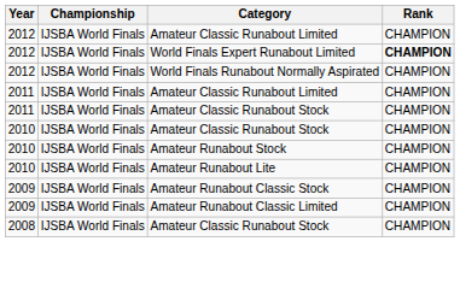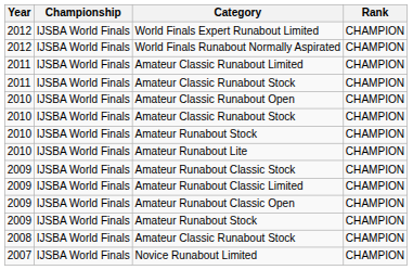 <table class="wikitable sortable">
 <tr>
 <th>Year</th>
 <th>Championship</th>
 <th>Category</th>
 <th>Rank</th>
 </tr>
 <tr>
 <td>2012</td>
 <td>IJSBA World Finals</td>
-<td>Amateur Classic Runabout Limited</td>
+<td>World Finals Expert Runabout Limited</td>
 <td>CHAMPION</td>
-</tr>
-<tr>
-<td>2012</td>
-<td>IJSBA World Finals</td>
-<td>World Finals Expert Runabout Limited</td>
-<td><strong>CHAMPION</strong></td>
 </tr>
 <tr>
 <td>2012</td>
 <td>IJSBA World Finals</td>
 <td>World Finals Runabout Normally Aspirated</td>
 <td>CHAMPION</td>
 </tr>
 <tr>
 <td>2011</td>
 <td>IJSBA World Finals</td>
 <td>Amateur Classic Runabout Limited</td>
 <td>CHAMPION</td>
 </tr>
 <tr>
 <td>2011</td>
 <td>IJSBA World Finals</td>
 <td>Amateur Classic Runabout Stock</td>
+<td>CHAMPION</td>
+</tr>
+<tr>
+<td>2010</td>
+<td>IJSBA World Finals</td>
+<td>Amateur Classic Runabout Open</td>
 <td>CHAMPION</td>
 </tr>
 <tr>
 <td>2010</td>
 <td>IJSBA World Finals</td>
 <td>Amateur Classic Runabout Stock</td>
 <td>CHAMPION</td>
 </tr>
 <tr>
 <td>2010</td>
 <td>IJSBA World Finals</td>
 <td>Amateur Runabout Stock</td>
 <td>CHAMPION</td>
 </tr>
 <tr>
 <td>2010</td>
 <td>IJSBA World Finals</td>
 <td>Amateur Runabout Lite</td>
 <td>CHAMPION</td>
 </tr>
 <tr>
 <td>2009</td>
 <td>IJSBA World Finals</td>
 <td>Amateur Runabout Classic Stock</td>
 <td>CHAMPION</td>
 </tr>
 <tr>
 <td>2009</td>
 <td>IJSBA World Finals</td>
 <td>Amateur Runabout Classic Limited</td>
 <td>CHAMPION</td>
 </tr>
 <tr>
+<td>2009</td>
+<td>IJSBA World Finals</td>
+<td>Amateur Runabout Classic Open</td>
+<td>CHAMPION</td>
+</tr>
+<tr>
+<td>2009</td>
+<td>IJSBA World Finals</td>
+<td>Amateur Runabout Stock</td>
+<td>CHAMPION</td>
+</tr>
+<tr>
 <td>2008</td>
 <td>IJSBA World Finals</td>
 <td>Amateur Classic Runabout Stock</td>
 <td>CHAMPION</td>
 </tr>
+<tr>
+<td>2007</td>
+<td>IJSBA World Finals</td>
+<td>Novice Runabout Limited</td>
+<td>CHAMPION</td>
+</tr>
 </table>
